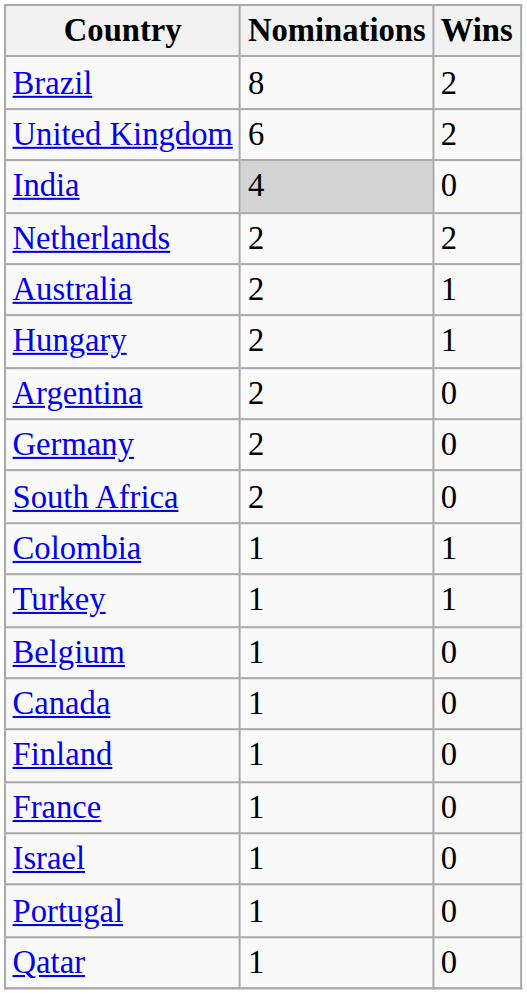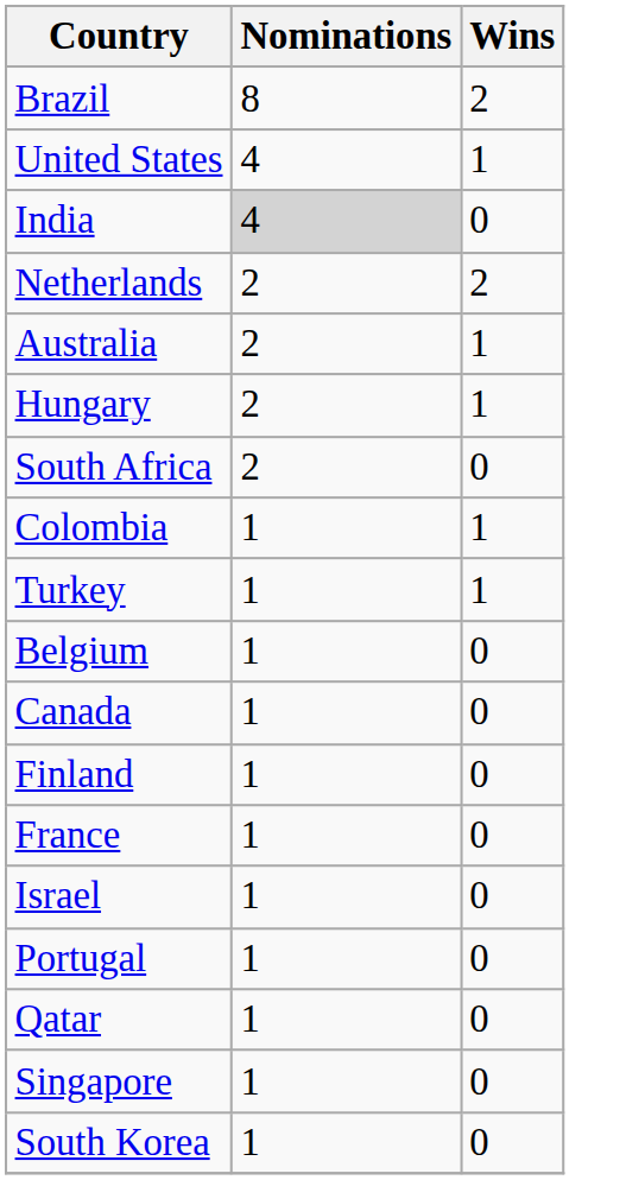 <table class="wikitable">
 <tr>
 <th>Country</th>
 <th>Nominations</th>
 <th>Wins</th>
 </tr>
 <tr>
 <td><a href='#'>Brazil</a></td>
 <td>8</td>
 <td>2</td>
 </tr>
 <tr>
-<td><a href='#'>United Kingdom</a></td>
-<td>6</td>
-<td>2</td>
+<td><a href='#'>United States</a></td>
+<td>4</td>
+<td>1</td>
 </tr>
 <tr>
 <td><a href='#'>India</a></td>
 <td style="background: lightgrey;">4</td>
 <td>0</td>
 </tr>
 <tr>
 <td><a href='#'>Netherlands</a></td>
 <td>2</td>
 <td>2</td>
 </tr>
 <tr>
 <td><a href='#'>Australia</a></td>
 <td>2</td>
 <td>1</td>
 </tr>
 <tr>
 <td><a href='#'>Hungary</a></td>
 <td>2</td>
 <td>1</td>
-</tr>
-<tr>
-<td><a href='#'>Argentina</a></td>
-<td>2</td>
-<td>0</td>
-</tr>
-<tr>
-<td><a href='#'>Germany</a></td>
-<td>2</td>
-<td>0</td>
 </tr>
 <tr>
 <td><a href='#'>South Africa</a></td>
 <td>2</td>
 <td>0</td>
 </tr>
 <tr>
 <td><a href='#'>Colombia</a></td>
 <td>1</td>
 <td>1</td>
 </tr>
 <tr>
 <td><a href='#'>Turkey</a></td>
 <td>1</td>
 <td>1</td>
 </tr>
 <tr>
 <td><a href='#'>Belgium</a></td>
 <td>1</td>
 <td>0</td>
 </tr>
 <tr>
 <td><a href='#'>Canada</a></td>
 <td>1</td>
 <td>0</td>
 </tr>
 <tr>
 <td><a href='#'>Finland</a></td>
 <td>1</td>
 <td>0</td>
 </tr>
 <tr>
 <td><a href='#'>France</a></td>
 <td>1</td>
 <td>0</td>
 </tr>
 <tr>
 <td><a href='#'>Israel</a></td>
 <td>1</td>
 <td>0</td>
 </tr>
 <tr>
 <td><a href='#'>Portugal</a></td>
 <td>1</td>
 <td>0</td>
 </tr>
 <tr>
 <td><a href='#'>Qatar</a></td>
 <td>1</td>
 <td>0</td>
 </tr>
 <tr>
+<td><a href='#'>Singapore</a></td>
+<td>1</td>
+<td>0</td>
+</tr>
+<tr>
+<td><a href='#'>South Korea</a></td>
+<td>1</td>
+<td>0</td>
+</tr>
+<tr>
 </tr>
 </table>
